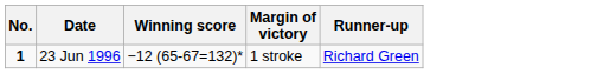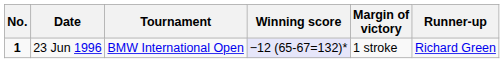 <table class="wikitable" style="font-size:95%;">
 <tr>
 <th>No.</th>
 <th>Date</th>
+<th>Tournament</th>
 <th>Winning score</th>
 <th>Margin of<br>victory</th>
 <th>Runner-up</th>
 </tr>
 <tr>
 <td align=center><strong>1</strong></td>
 <td align=right>23 Jun <a href='#'>1996</a></td>
-<td>−12 (65-67=132)*</td>
+<td><a href='#'>BMW International Open</a></td>
+<td style="background: lavender;">−12 (65-67=132)*</td>
 <td>1 stroke</td>
 <td> <a href='#'>Richard Green</a></td>
 </tr>
 </table>
